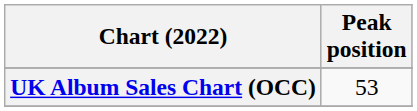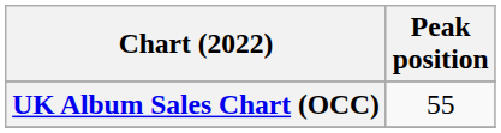 <table class="wikitable sortable plainrowheaders" style="text-align:center;">
 <tr>
 <th scope="col">Chart (2022)</th>
 <th scope="col">Peak<br>position</th>
 </tr>
 <tr>
 </tr>
 <tr>
 <th scope="row"><a href='#'>UK Album Sales Chart</a> (OCC)</th>
-<td>53</td>
+<td>55</td>
 </tr>
 <tr>
 </tr>
 </table>
